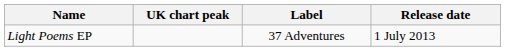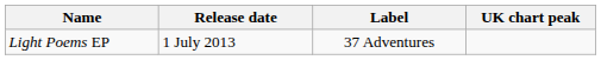 <table class="wikitable" border="1">
 <tr>
 <th width="150">Name</th>
+<th width="150">Release date</th>
+<th width="150">Label</th>
 <th width="125">UK chart peak</th>
-<th width="150">Label</th>
-<th width="150">Release date</th>
 </tr>
 <tr>
 <td><em>Light Poems</em> EP</td>
+<td>1 July 2013</td>
+<td align="center">37 Adventures</td>
 <td align="center"></td>
-<td align="center">37 Adventures</td>
-<td>1 July 2013</td>
 </tr>
 </table>
